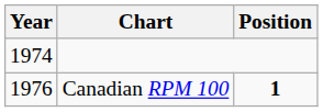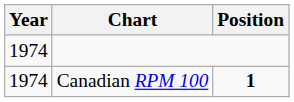 <table class="wikitable">
 <tr>
 <th>Year</th>
 <th>Chart</th>
 <th>Position</th>
 </tr>
 <tr>
 <td>1974<br></td>
 </tr>
 <tr>
-<td>1976</td>
+<td>1974</td>
 <td>Canadian <em><a href='#'>RPM 100</a></em></td>
 <td align="center"><strong>1</strong></td>
 </tr>
 </table>
